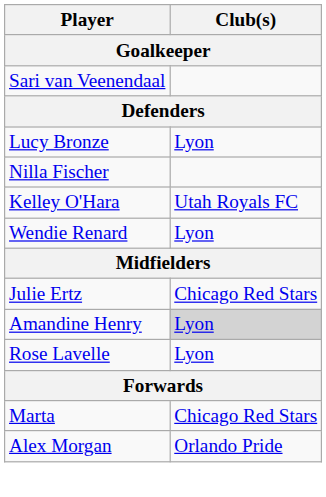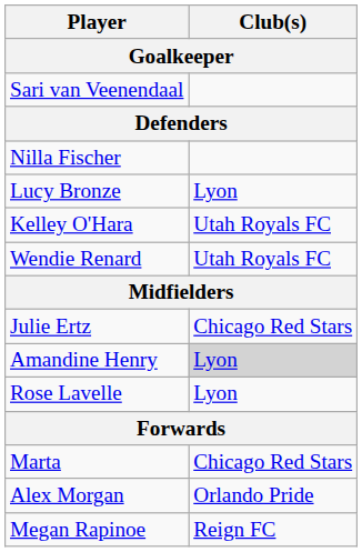 <table class="wikitable">
 <tr>
 <th>Player</th>
 <th>Club(s)</th>
 </tr>
 <tr>
 <th colspan="2">Goalkeeper</th>
 </tr>
 <tr>
 <td> <a href='#'>Sari van Veenendaal</a></td>
 <td></td>
 </tr>
 <tr>
 <th colspan="2">Defenders</th>
 </tr>
 <tr>
+<td> <a href='#'>Nilla Fischer</a></td>
+<td></td>
+</tr>
+<tr>
 <td> <a href='#'>Lucy Bronze</a></td>
 <td> <a href='#'>Lyon</a></td>
-</tr>
-<tr>
-<td> <a href='#'>Nilla Fischer</a></td>
-<td></td>
 </tr>
 <tr>
 <td> <a href='#'>Kelley O'Hara</a></td>
 <td> <a href='#'>Utah Royals FC</a></td>
 </tr>
 <tr>
 <td> <a href='#'>Wendie Renard</a></td>
-<td> <a href='#'>Lyon</a></td>
+<td> <a href='#'>Utah Royals FC</a></td>
 </tr>
 <tr>
 <th colspan="2">Midfielders</th>
 </tr>
 <tr>
 <td> <a href='#'>Julie Ertz</a></td>
 <td> <a href='#'>Chicago Red Stars</a></td>
 </tr>
 <tr>
 <td> <a href='#'>Amandine Henry</a></td>
 <td style="background: lightgrey;"> <a href='#'>Lyon</a></td>
 </tr>
 <tr>
 <td> <a href='#'>Rose Lavelle</a></td>
 <td> <a href='#'>Lyon</a></td>
 </tr>
 <tr>
 <th colspan="2">Forwards</th>
 </tr>
 <tr>
 <td> <a href='#'>Marta</a></td>
 <td> <a href='#'>Chicago Red Stars</a></td>
 </tr>
 <tr>
 <td> <a href='#'>Alex Morgan</a></td>
 <td> <a href='#'>Orlando Pride</a></td>
 </tr>
+<tr>
+<td> <a href='#'>Megan Rapinoe</a></td>
+<td> <a href='#'>Reign FC</a></td>
+</tr>
 </table>
